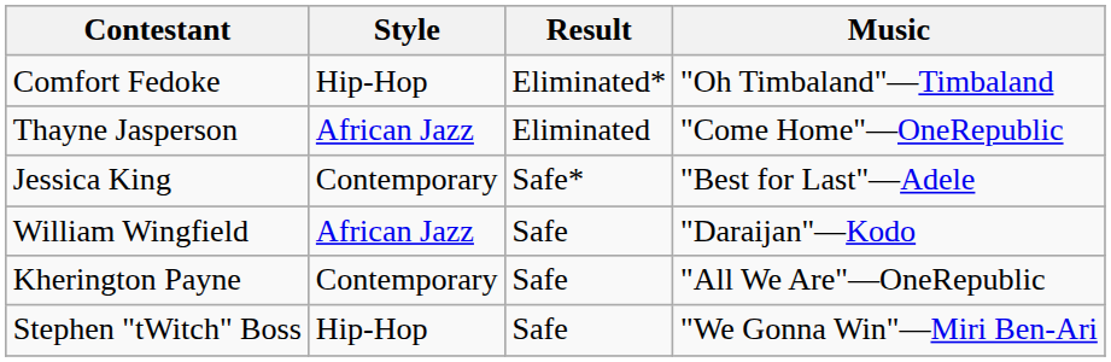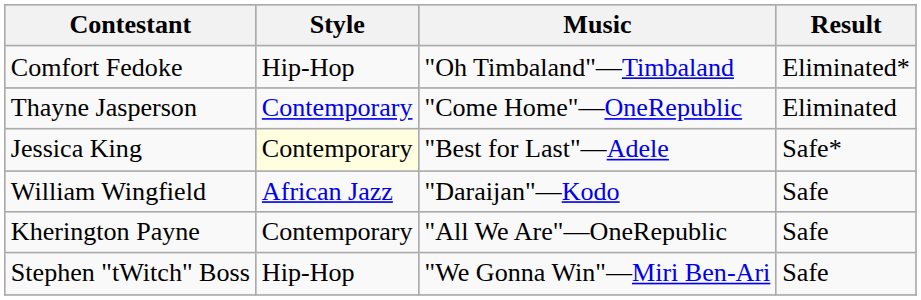 <table class="wikitable">
 <tr>
 <th>Contestant</th>
 <th>Style</th>
+<th>Music</th>
 <th>Result</th>
-<th>Music</th>
 </tr>
 <tr>
 <td>Comfort Fedoke</td>
 <td>Hip-Hop</td>
+<td>"Oh Timbaland"—<a href='#'>Timbaland</a></td>
 <td>Eliminated*</td>
-<td>"Oh Timbaland"—<a href='#'>Timbaland</a></td>
 </tr>
 <tr>
 <td>Thayne Jasperson</td>
-<td><a href='#'>African Jazz</a></td>
+<td><a href='#'>Contemporary</a></td>
+<td>"Come Home"—<a href='#'>OneRepublic</a></td>
 <td>Eliminated</td>
-<td>"Come Home"—<a href='#'>OneRepublic</a></td>
 </tr>
 <tr>
 <td>Jessica King</td>
-<td>Contemporary</td>
+<td style="background: lightyellow;">Contemporary</td>
+<td>"Best for Last"—<a href='#'>Adele</a></td>
 <td>Safe*</td>
-<td>"Best for Last"—<a href='#'>Adele</a></td>
 </tr>
 <tr>
 <td>William Wingfield</td>
 <td><a href='#'>African Jazz</a></td>
+<td>"Daraijan"—<a href='#'>Kodo</a></td>
 <td>Safe</td>
-<td>"Daraijan"—<a href='#'>Kodo</a></td>
 </tr>
 <tr>
 <td>Kherington Payne</td>
 <td>Contemporary</td>
+<td>"All We Are"—OneRepublic</td>
 <td>Safe</td>
-<td>"All We Are"—OneRepublic</td>
 </tr>
 <tr>
 <td>Stephen "tWitch" Boss</td>
 <td>Hip-Hop</td>
+<td>"We Gonna Win"—<a href='#'>Miri Ben-Ari</a></td>
 <td>Safe</td>
-<td>"We Gonna Win"—<a href='#'>Miri Ben-Ari</a></td>
 </tr>
 </table>
